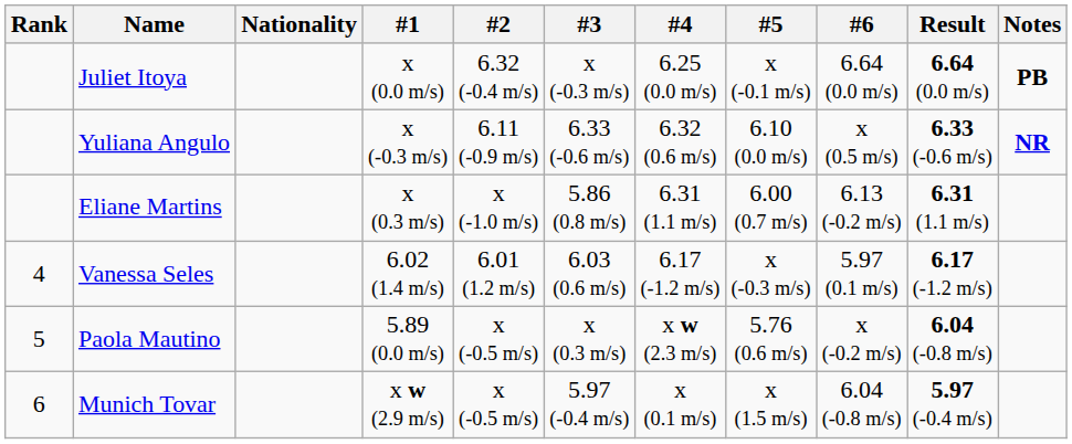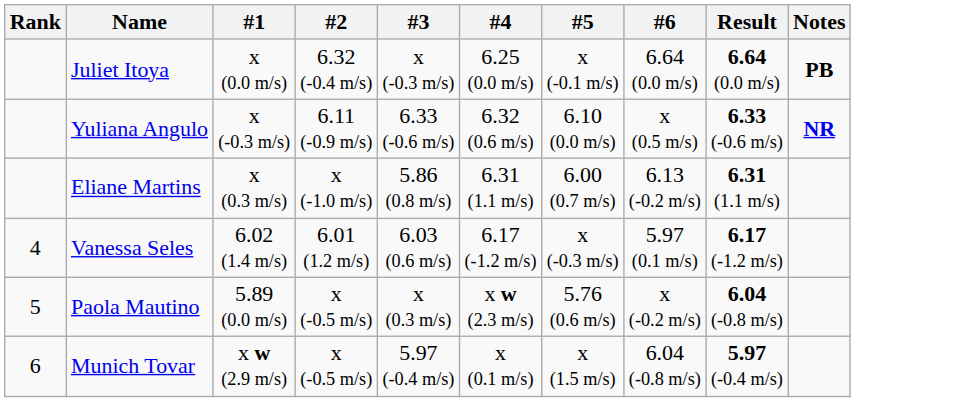 <table class="wikitable sortable" style="text-align:center">
 <tr>
 <th>Rank</th>
 <th>Name</th>
-<th>Nationality</th>
 <th>#1</th>
 <th>#2</th>
 <th>#3</th>
 <th>#4</th>
 <th>#5</th>
 <th>#6</th>
 <th>Result</th>
 <th>Notes</th>
 </tr>
 <tr>
 <td></td>
 <td align=left><a href='#'>Juliet Itoya</a></td>
-<td align=left></td>
 <td>x<br> <small>(0.0 m/s)</small></td>
 <td>6.32<br> <small>(-0.4 m/s)</small></td>
 <td>x<br> <small>(-0.3 m/s)</small></td>
 <td>6.25<br> <small>(0.0 m/s)</small></td>
 <td>x<br> <small>(-0.1 m/s)</small></td>
 <td>6.64<br> <small>(0.0 m/s)</small></td>
 <td><strong>6.64</strong><br><small>(0.0 m/s)</small></td>
 <td><strong>PB</strong></td>
 </tr>
 <tr>
 <td></td>
 <td align=left><a href='#'>Yuliana Angulo</a></td>
-<td align=left></td>
 <td>x<br> <small>(-0.3 m/s)</small></td>
 <td>6.11<br> <small>(-0.9 m/s)</small></td>
 <td>6.33<br> <small>(-0.6 m/s)</small></td>
 <td>6.32<br> <small>(0.6 m/s)</small></td>
 <td>6.10<br> <small>(0.0 m/s)</small></td>
 <td>x<br> <small>(0.5 m/s)</small></td>
 <td><strong>6.33</strong><br><small>(-0.6 m/s)</small></td>
 <td><a href='#'><strong>NR</strong></a></td>
 </tr>
 <tr>
 <td></td>
 <td align=left><a href='#'>Eliane Martins</a></td>
-<td align=left></td>
 <td>x<br> <small>(0.3 m/s)</small></td>
 <td>x<br> <small>(-1.0 m/s)</small></td>
 <td>5.86<br> <small>(0.8 m/s)</small></td>
 <td>6.31<br> <small>(1.1 m/s)</small></td>
 <td>6.00<br> <small>(0.7 m/s)</small></td>
 <td>6.13<br> <small>(-0.2 m/s)</small></td>
 <td><strong>6.31</strong><br><small>(1.1 m/s)</small></td>
 <td></td>
 </tr>
 <tr>
 <td>4</td>
 <td align=left><a href='#'>Vanessa Seles</a></td>
-<td align=left></td>
 <td>6.02<br> <small>(1.4 m/s)</small></td>
 <td>6.01<br> <small>(1.2 m/s)</small></td>
 <td>6.03<br> <small>(0.6 m/s)</small></td>
 <td>6.17<br> <small>(-1.2 m/s)</small></td>
 <td>x<br> <small>(-0.3 m/s)</small></td>
 <td>5.97<br> <small>(0.1 m/s)</small></td>
 <td><strong>6.17</strong><br><small>(-1.2 m/s)</small></td>
 <td></td>
 </tr>
 <tr>
 <td>5</td>
 <td align=left><a href='#'>Paola Mautino</a></td>
-<td align=left></td>
 <td>5.89<br> <small>(0.0 m/s)</small></td>
 <td>x<br> <small>(-0.5 m/s)</small></td>
 <td>x<br> <small>(0.3 m/s)</small></td>
 <td>x <strong>w</strong><br> <small>(2.3 m/s)</small></td>
 <td>5.76<br> <small>(0.6 m/s)</small></td>
 <td>x<br> <small>(-0.2 m/s)</small></td>
 <td><strong>6.04</strong><br><small>(-0.8 m/s)</small></td>
 <td></td>
 </tr>
 <tr>
 <td>6</td>
 <td align=left><a href='#'>Munich Tovar</a></td>
-<td align=left></td>
 <td>x <strong>w</strong><br> <small>(2.9 m/s)</small></td>
 <td>x<br> <small>(-0.5 m/s)</small></td>
 <td>5.97<br> <small>(-0.4 m/s)</small></td>
 <td>x<br> <small>(0.1 m/s)</small></td>
 <td>x<br> <small>(1.5 m/s)</small></td>
 <td>6.04<br> <small>(-0.8 m/s)</small></td>
 <td><strong>5.97</strong><br><small>(-0.4 m/s)</small></td>
 <td></td>
 </tr>
 </table>
